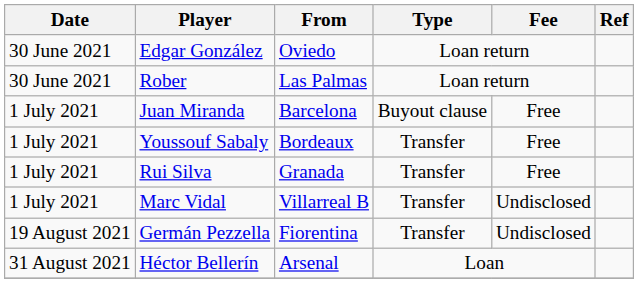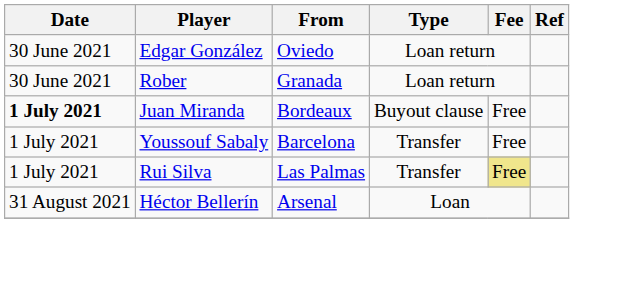 <table class="wikitable">
 <tr>
 <th>Date</th>
 <th>Player</th>
 <th>From</th>
 <th>Type</th>
 <th>Fee</th>
 <th>Ref</th>
 </tr>
 <tr>
 <td>30 June 2021</td>
 <td> <a href='#'>Edgar González</a></td>
 <td><a href='#'>Oviedo</a></td>
 <td align=center colspan=2>Loan return</td>
 <td align=center></td>
 </tr>
 <tr>
 <td>30 June 2021</td>
 <td> <a href='#'>Rober</a></td>
-<td><a href='#'>Las Palmas</a></td>
+<td><a href='#'>Granada</a></td>
 <td align=center colspan=2>Loan return</td>
 <td align=center></td>
 </tr>
 <tr>
-<td>1 July 2021</td>
+<td><strong>1 July 2021</strong></td>
 <td> <a href='#'>Juan Miranda</a></td>
-<td><a href='#'>Barcelona</a></td>
+<td> <a href='#'>Bordeaux</a></td>
 <td align=center>Buyout clause</td>
 <td align=center>Free</td>
 <td align=center></td>
 </tr>
 <tr>
 <td>1 July 2021</td>
 <td> <a href='#'>Youssouf Sabaly</a></td>
-<td> <a href='#'>Bordeaux</a></td>
+<td><a href='#'>Barcelona</a></td>
 <td align=center>Transfer</td>
 <td align=center>Free</td>
 <td align=center></td>
 </tr>
 <tr>
 <td>1 July 2021</td>
 <td> <a href='#'>Rui Silva</a></td>
-<td><a href='#'>Granada</a></td>
+<td><a href='#'>Las Palmas</a></td>
 <td align=center>Transfer</td>
-<td align=center>Free</td>
-<td align=center></td>
-</tr>
-<tr>
-<td>1 July 2021</td>
-<td> <a href='#'>Marc Vidal</a></td>
-<td><a href='#'>Villarreal B</a></td>
-<td align=center>Transfer</td>
-<td align=center>Undisclosed</td>
-<td align=center></td>
-</tr>
-<tr>
-<td>19 August 2021</td>
-<td> <a href='#'>Germán Pezzella</a></td>
-<td>  <a href='#'>Fiorentina</a></td>
-<td align=center>Transfer</td>
-<td align=center>Undisclosed</td>
+<td align=center style="background: khaki;">Free</td>
 <td align=center></td>
 </tr>
 <tr>
 <td>31 August 2021</td>
 <td> <a href='#'>Héctor Bellerín</a></td>
 <td> <a href='#'>Arsenal</a></td>
 <td align=center colspan=2>Loan</td>
 <td align=center></td>
 </tr>
 <tr>
 </tr>
 </table>
